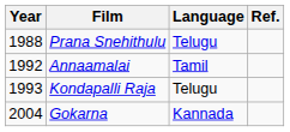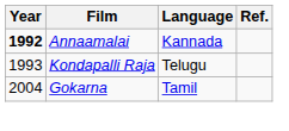 <table class="wikitable sortable">
 <tr>
 <th>Year</th>
 <th>Film</th>
 <th>Language</th>
 <th>Ref.</th>
 </tr>
 <tr>
-<td>1988</td>
-<td><em><a href='#'>Prana Snehithulu</a></em></td>
-<td><a href='#'>Telugu</a></td>
-<td></td>
-</tr>
-<tr>
-<td>1992</td>
+<td><strong>1992</strong></td>
 <td><em><a href='#'>Annaamalai</a></em></td>
-<td><a href='#'>Tamil</a></td>
+<td><a href='#'>Kannada</a></td>
 <td></td>
 </tr>
 <tr>
 <td>1993</td>
 <td><em><a href='#'>Kondapalli Raja</a></em></td>
 <td>Telugu</td>
 <td></td>
 </tr>
 <tr>
 <td>2004</td>
 <td><em><a href='#'>Gokarna</a></em></td>
-<td><a href='#'>Kannada</a></td>
+<td><a href='#'>Tamil</a></td>
 <td></td>
 </tr>
 </table>
